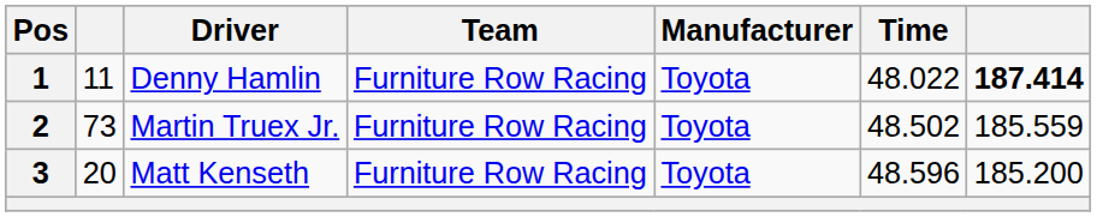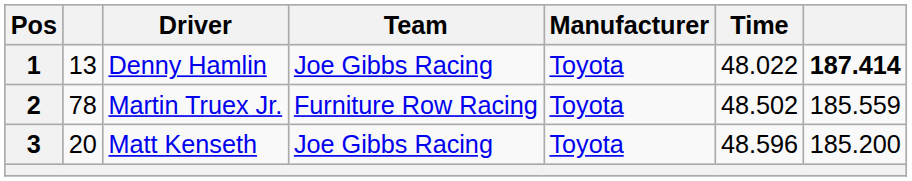 <table class="wikitable" style="font-size:95%">
 <tr>
 <th>Pos</th>
 <th></th>
 <th>Driver</th>
 <th>Team</th>
 <th>Manufacturer</th>
 <th>Time</th>
 <th></th>
 </tr>
 <tr>
 <th>1</th>
-<td>11</td>
+<td>13</td>
 <td><a href='#'>Denny Hamlin</a></td>
-<td><a href='#'>Furniture Row Racing</a></td>
+<td><a href='#'>Joe Gibbs Racing</a></td>
 <td><a href='#'>Toyota</a></td>
 <td>48.022</td>
 <td><strong>187.414</strong></td>
 </tr>
 <tr>
 <th>2</th>
-<td>73</td>
+<td>78</td>
 <td><a href='#'>Martin Truex Jr.</a></td>
 <td><a href='#'>Furniture Row Racing</a></td>
 <td><a href='#'>Toyota</a></td>
 <td>48.502</td>
 <td>185.559</td>
 </tr>
 <tr>
 <th>3</th>
 <td>20</td>
 <td><a href='#'>Matt Kenseth</a></td>
-<td><a href='#'>Furniture Row Racing</a></td>
+<td><a href='#'>Joe Gibbs Racing</a></td>
 <td><a href='#'>Toyota</a></td>
 <td>48.596</td>
 <td>185.200</td>
 </tr>
 <tr>
 <th colspan="7"></th>
 </tr>
 </table>
